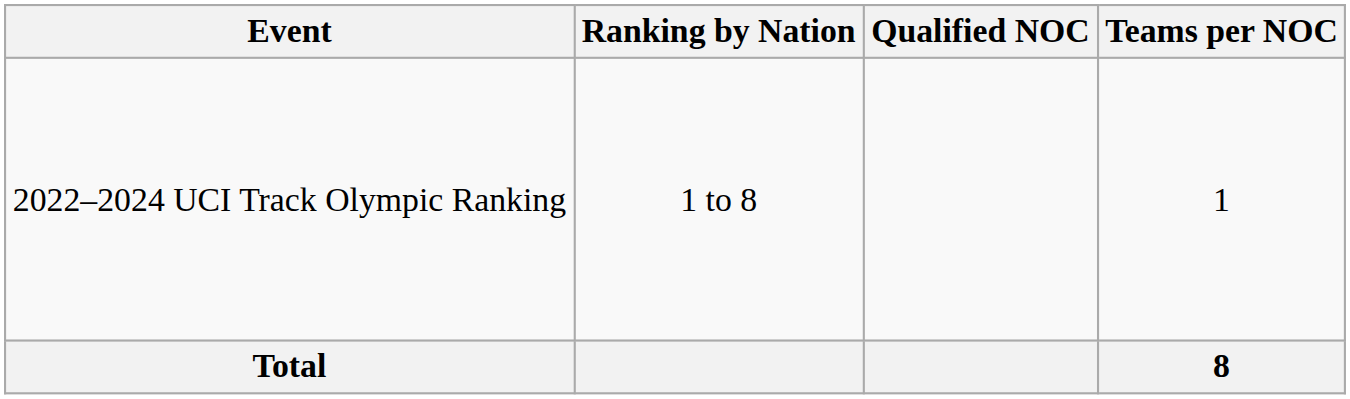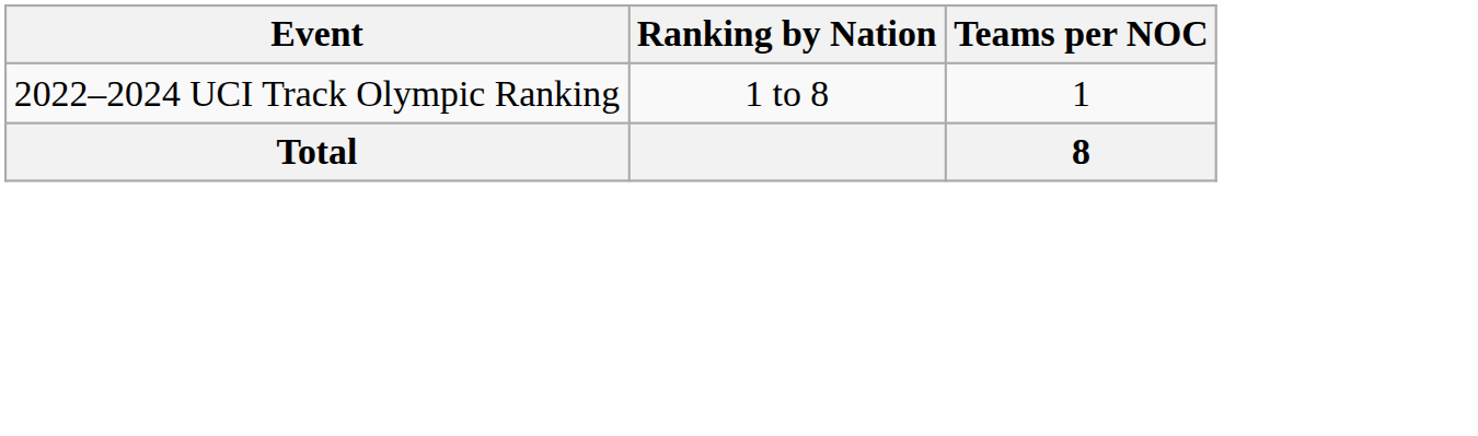 <table class="wikitable" style="text-align:center;">
 <tr>
 <th>Event</th>
 <th>Ranking by Nation</th>
-<th>Qualified NOC</th>
 <th>Teams per NOC</th>
 </tr>
 <tr>
 <td align=left>2022–2024 UCI Track Olympic Ranking</td>
 <td>1 to 8</td>
-<td align=left> <br><br><br><br><br><br><br></td>
 <td>1</td>
 </tr>
 <tr>
 <th>Total</th>
 <th></th>
-<th></th>
 <th>8</th>
 </tr>
 </table>
